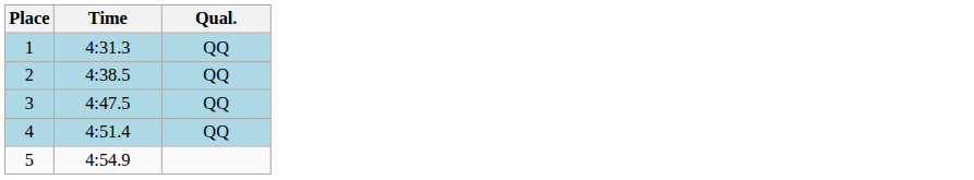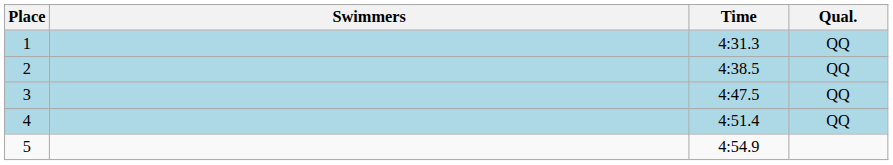 <table class=wikitable style="text-align:center">
 <tr>
 <th>Place</th>
+<th width=620>Swimmers</th>
 <th width=90>Time</th>
 <th width=90>Qual.</th>
 </tr>
 <tr bgcolor=lightblue>
 <td>1</td>
+<td align=left></td>
 <td>4:31.3</td>
 <td>QQ</td>
 </tr>
 <tr bgcolor=lightblue>
 <td>2</td>
+<td align=left></td>
 <td>4:38.5</td>
 <td>QQ</td>
 </tr>
 <tr bgcolor=lightblue>
 <td>3</td>
+<td align=left></td>
 <td>4:47.5</td>
 <td>QQ</td>
 </tr>
 <tr bgcolor=lightblue>
 <td>4</td>
+<td align=left></td>
 <td>4:51.4</td>
 <td>QQ</td>
 </tr>
 <tr>
 <td>5</td>
+<td align=left></td>
 <td>4:54.9</td>
 <td></td>
 </tr>
 </table>
